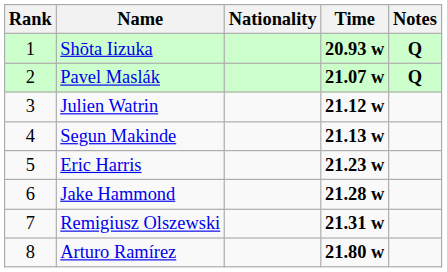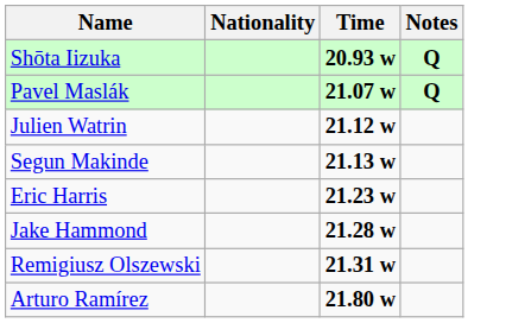 <table class="wikitable sortable" style="text-align:center">
 <tr>
-<th>Rank</th>
 <th>Name</th>
 <th>Nationality</th>
 <th>Time</th>
 <th>Notes</th>
 </tr>
 <tr bgcolor=ccffcc>
-<td>1</td>
 <td align=left><a href='#'>Shōta Iizuka</a></td>
 <td align=left></td>
 <td><strong>20.93</strong> <strong>w</strong></td>
 <td><strong>Q</strong></td>
 </tr>
 <tr bgcolor=ccffcc>
-<td>2</td>
 <td align=left><a href='#'>Pavel Maslák</a></td>
 <td align=left></td>
 <td><strong>21.07</strong> <strong>w</strong></td>
 <td><strong>Q</strong></td>
 </tr>
 <tr>
-<td>3</td>
 <td align=left><a href='#'>Julien Watrin</a></td>
 <td align=left></td>
 <td><strong>21.12</strong> <strong>w</strong></td>
 <td></td>
 </tr>
 <tr>
-<td>4</td>
 <td align=left><a href='#'>Segun Makinde</a></td>
 <td align=left></td>
 <td><strong>21.13</strong> <strong>w</strong></td>
 <td></td>
 </tr>
 <tr>
-<td>5</td>
 <td align=left><a href='#'>Eric Harris</a></td>
 <td align=left></td>
 <td><strong>21.23</strong> <strong>w</strong></td>
 <td></td>
 </tr>
 <tr>
-<td>6</td>
 <td align=left><a href='#'>Jake Hammond</a></td>
 <td align=left></td>
 <td><strong>21.28</strong> <strong>w</strong></td>
 <td></td>
 </tr>
 <tr>
-<td>7</td>
 <td align=left><a href='#'>Remigiusz Olszewski</a></td>
 <td align=left></td>
 <td><strong>21.31</strong> <strong>w</strong></td>
 <td></td>
 </tr>
 <tr>
-<td>8</td>
 <td align=left><a href='#'>Arturo Ramírez</a></td>
 <td align=left></td>
 <td><strong>21.80</strong> <strong>w</strong></td>
 <td></td>
 </tr>
 </table>
